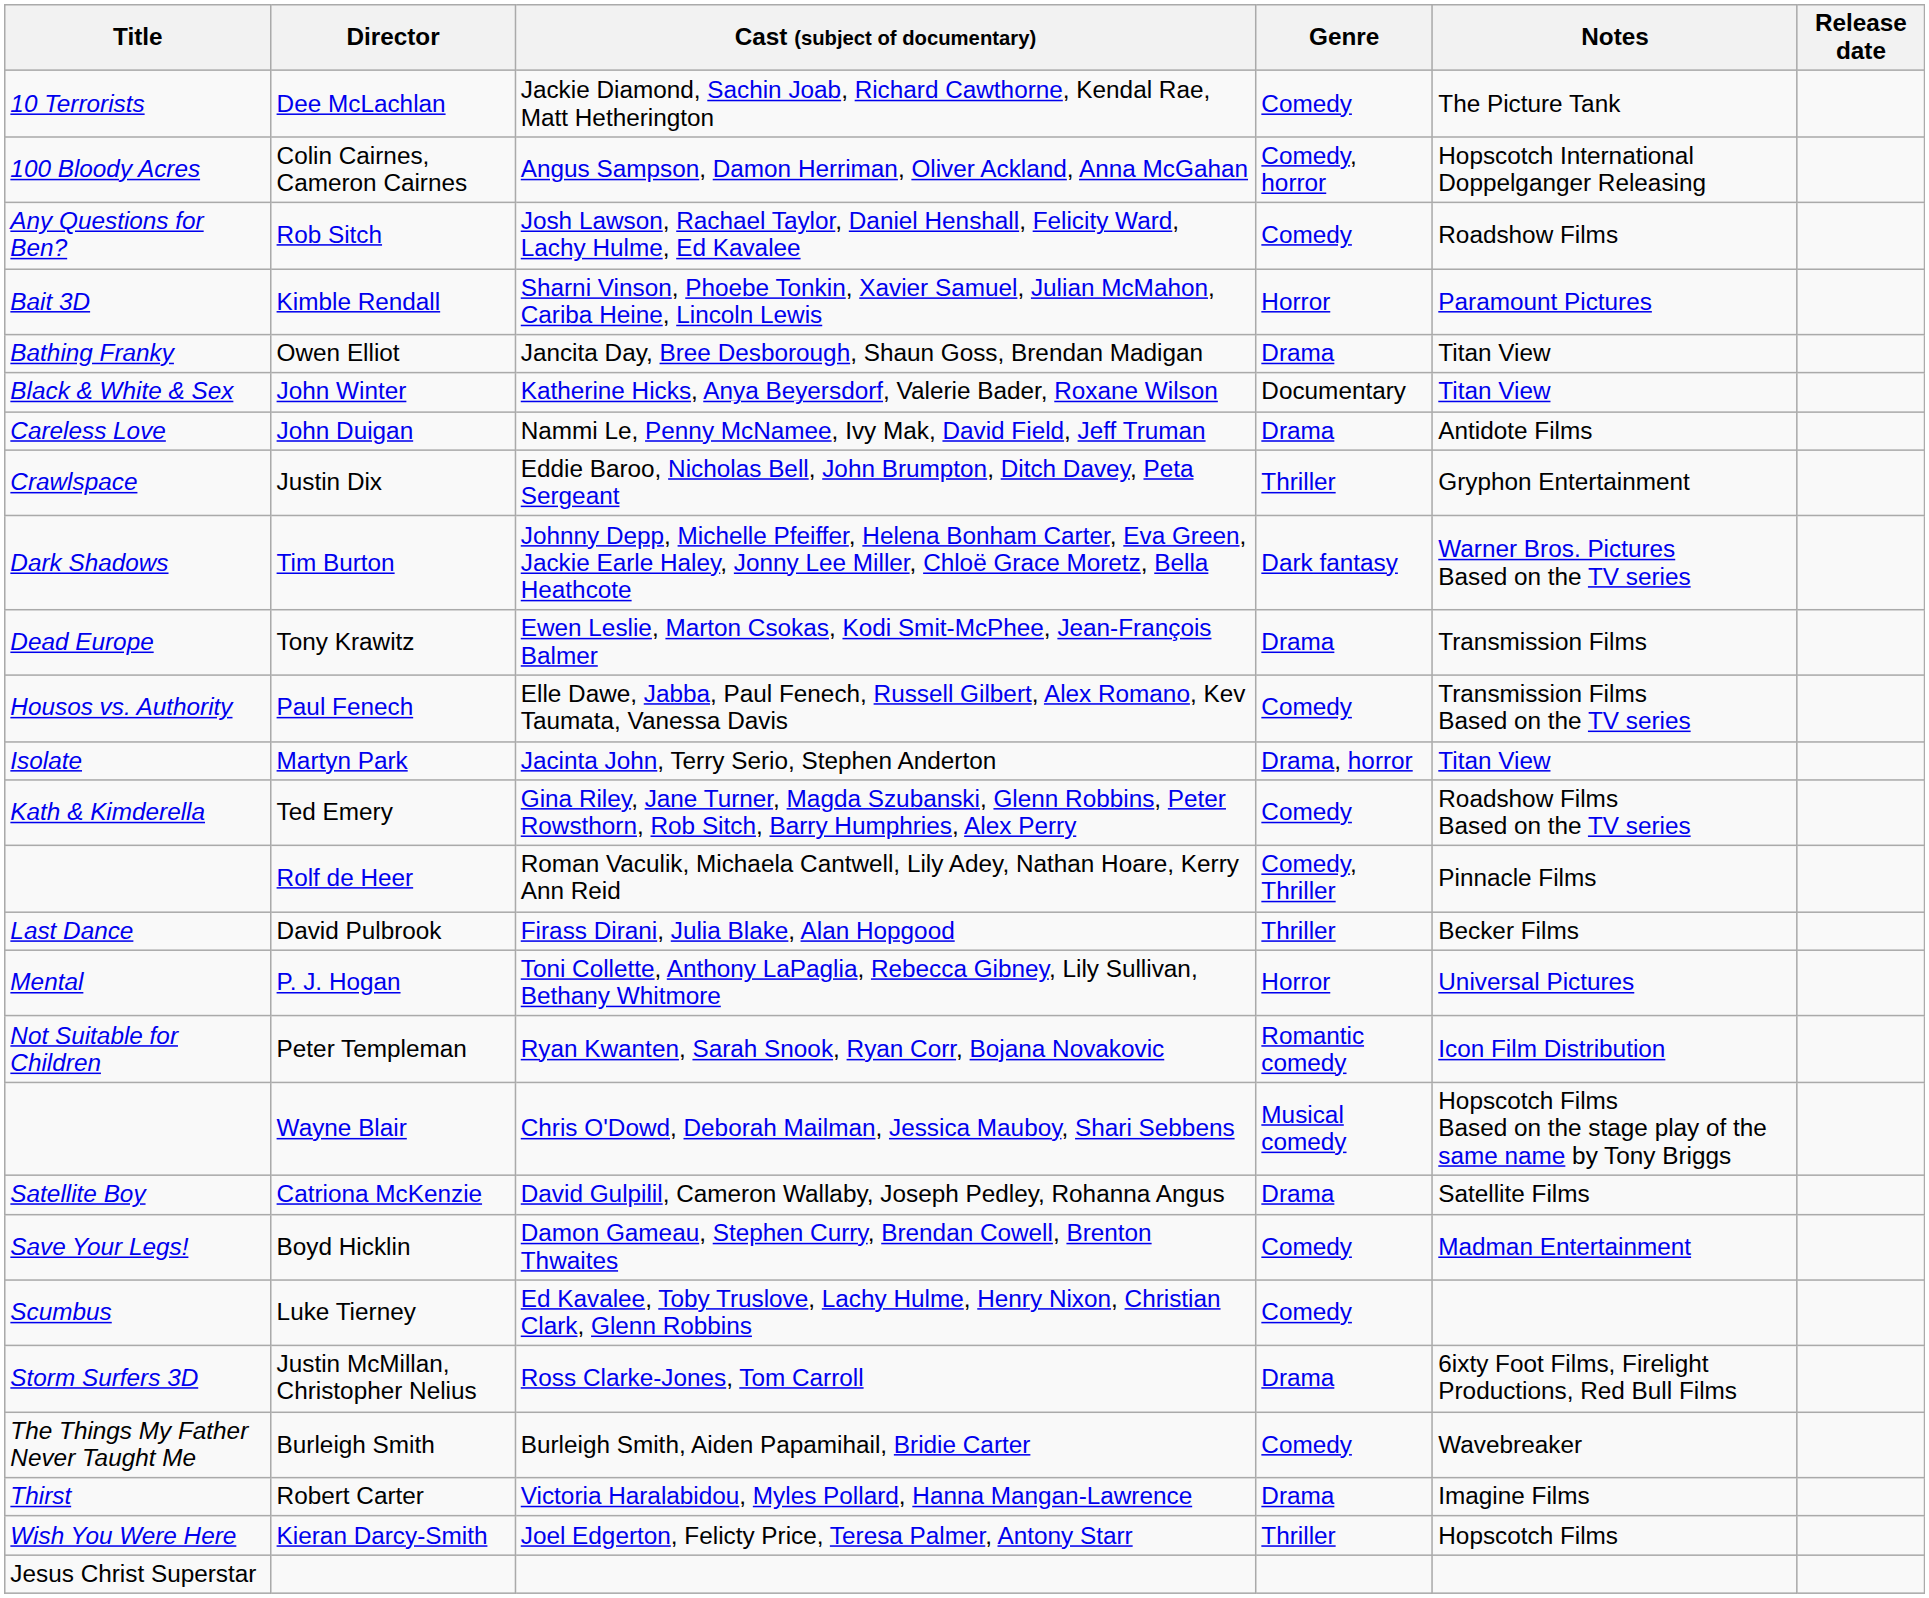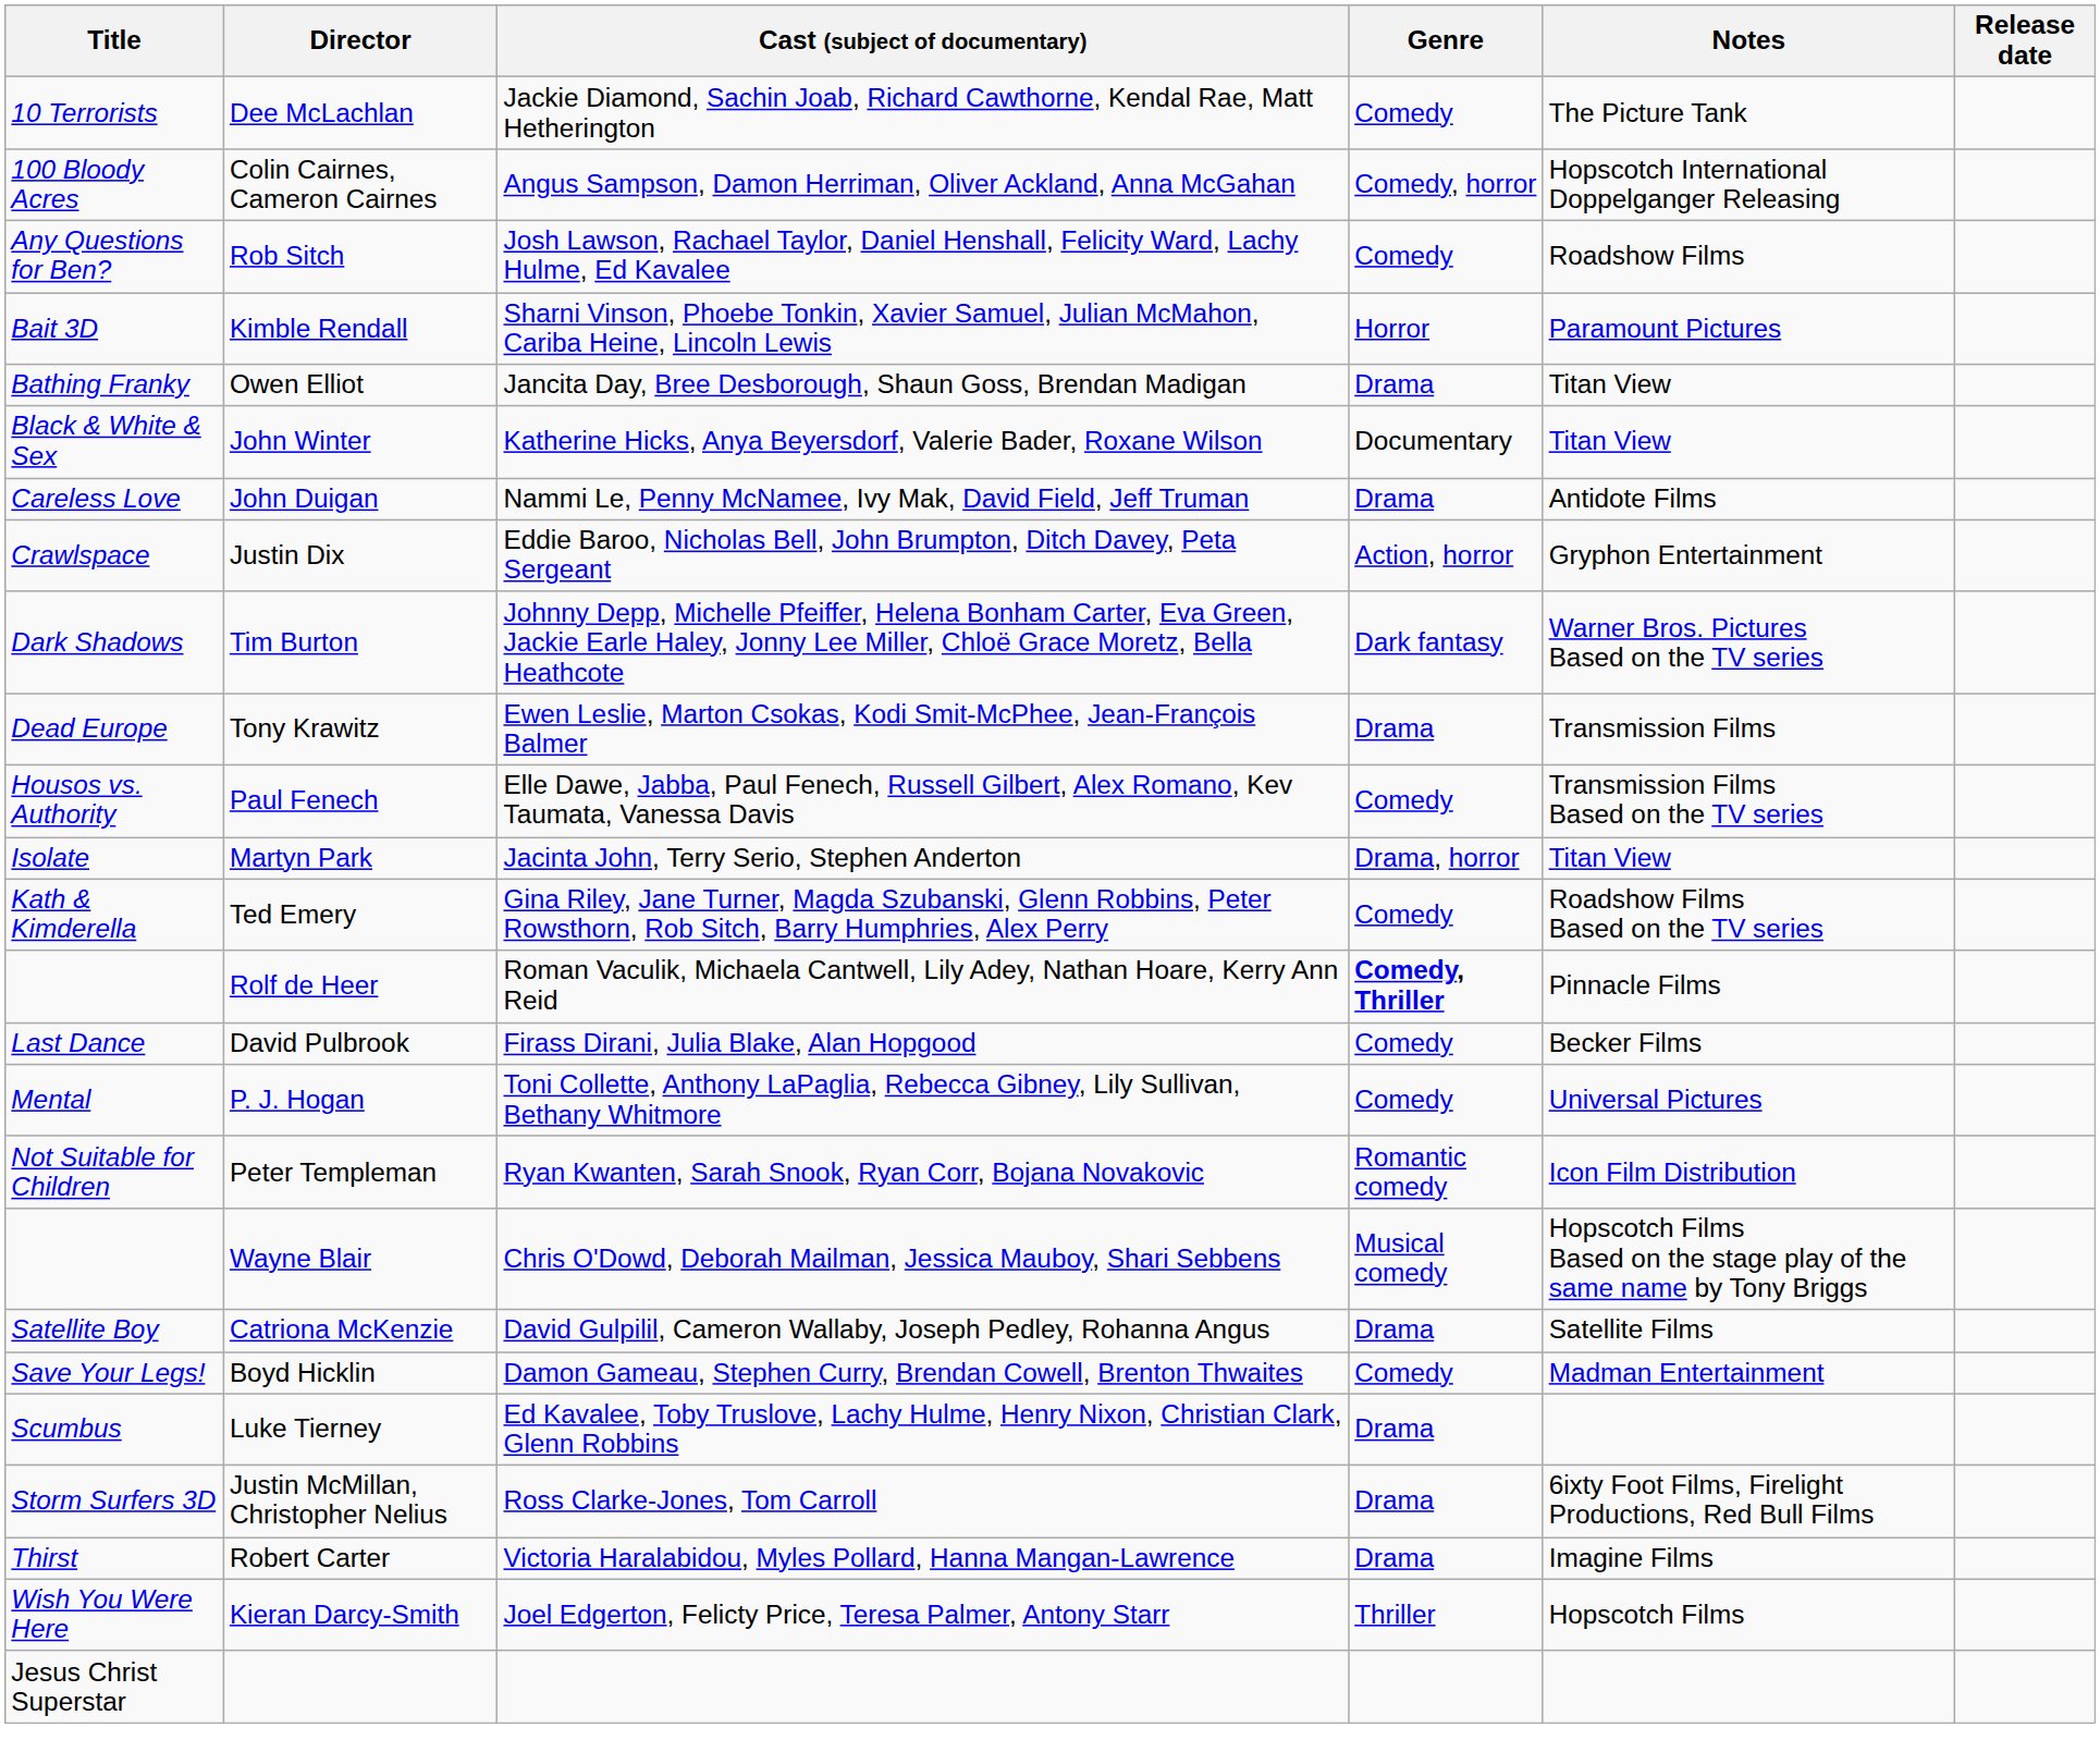 <table class="wikitable sortable" style="width:100%;">
 <tr>
 <th>Title</th>
 <th>Director</th>
 <th>Cast <small>(subject of documentary)</small></th>
 <th>Genre</th>
 <th>Notes</th>
 <th>Release date</th>
 </tr>
 <tr>
 <td><span></span> <em><a href='#'>10 Terrorists</a></em></td>
 <td><a href='#'>Dee McLachlan</a></td>
 <td>Jackie Diamond, <a href='#'>Sachin Joab</a>, <a href='#'>Richard Cawthorne</a>, Kendal Rae, Matt Hetherington</td>
 <td><a href='#'>Comedy</a></td>
 <td>The Picture Tank</td>
 <td></td>
 </tr>
 <tr>
 <td><em><a href='#'>100 Bloody Acres</a></em></td>
 <td>Colin Cairnes, Cameron Cairnes</td>
 <td><a href='#'>Angus Sampson</a>, <a href='#'>Damon Herriman</a>, <a href='#'>Oliver Ackland</a>, <a href='#'>Anna McGahan</a></td>
 <td><a href='#'>Comedy</a>, <a href='#'>horror</a></td>
 <td>Hopscotch International<br>Doppelganger Releasing</td>
 <td></td>
 </tr>
 <tr>
 <td><span></span> <em><a href='#'>Any Questions for Ben?</a></em></td>
 <td><a href='#'>Rob Sitch</a></td>
 <td><a href='#'>Josh Lawson</a>, <a href='#'>Rachael Taylor</a>, <a href='#'>Daniel Henshall</a>, <a href='#'>Felicity Ward</a>, <a href='#'>Lachy Hulme</a>, <a href='#'>Ed Kavalee</a></td>
 <td><a href='#'>Comedy</a></td>
 <td>Roadshow Films</td>
 <td></td>
 </tr>
 <tr>
 <td><span></span> <em><a href='#'>Bait 3D</a></em></td>
 <td><a href='#'>Kimble Rendall</a></td>
 <td><a href='#'>Sharni Vinson</a>, <a href='#'>Phoebe Tonkin</a>, <a href='#'>Xavier Samuel</a>, <a href='#'>Julian McMahon</a>, <a href='#'>Cariba Heine</a>, <a href='#'>Lincoln Lewis</a></td>
 <td><a href='#'>Horror</a></td>
 <td><a href='#'>Paramount Pictures</a></td>
 <td></td>
 </tr>
 <tr>
 <td><em><a href='#'>Bathing Franky</a></em></td>
 <td>Owen Elliot</td>
 <td>Jancita Day, <a href='#'>Bree Desborough</a>, Shaun Goss, Brendan Madigan</td>
 <td><a href='#'>Drama</a></td>
 <td>Titan View</td>
 <td></td>
 </tr>
 <tr>
 <td><em><a href='#'>Black & White & Sex</a></em></td>
 <td><a href='#'>John Winter</a></td>
 <td><a href='#'>Katherine Hicks</a>, <a href='#'>Anya Beyersdorf</a>, Valerie Bader, <a href='#'>Roxane Wilson</a></td>
 <td>Documentary</td>
 <td><a href='#'>Titan View</a></td>
 <td></td>
 </tr>
 <tr>
 <td><span></span> <em><a href='#'>Careless Love</a></em></td>
 <td><a href='#'>John Duigan</a></td>
 <td>Nammi Le, <a href='#'>Penny McNamee</a>, Ivy Mak, <a href='#'>David Field</a>, <a href='#'>Jeff Truman</a></td>
 <td><a href='#'>Drama</a></td>
 <td>Antidote Films</td>
 <td></td>
 </tr>
 <tr>
 <td><em><a href='#'>Crawlspace</a></em></td>
 <td>Justin Dix</td>
 <td>Eddie Baroo, <a href='#'>Nicholas Bell</a>, <a href='#'>John Brumpton</a>, <a href='#'>Ditch Davey</a>, <a href='#'>Peta Sergeant</a></td>
-<td><a href='#'>Thriller</a></td>
+<td><a href='#'>Action</a>, <a href='#'>horror</a></td>
 <td>Gryphon Entertainment</td>
 <td></td>
 </tr>
 <tr>
 <td><span></span> <em><a href='#'>Dark Shadows</a></em></td>
 <td><a href='#'>Tim Burton</a></td>
 <td><a href='#'>Johnny Depp</a>, <a href='#'>Michelle Pfeiffer</a>, <a href='#'>Helena Bonham Carter</a>, <a href='#'>Eva Green</a>, <a href='#'>Jackie Earle Haley</a>, <a href='#'>Jonny Lee Miller</a>, <a href='#'>Chloë Grace Moretz</a>, <a href='#'>Bella Heathcote</a></td>
 <td><a href='#'>Dark fantasy</a></td>
 <td><a href='#'>Warner Bros. Pictures</a><br>Based on the <a href='#'>TV series</a></td>
 <td></td>
 </tr>
 <tr>
 <td><em><a href='#'>Dead Europe</a></em></td>
 <td>Tony Krawitz</td>
 <td><a href='#'>Ewen Leslie</a>, <a href='#'>Marton Csokas</a>, <a href='#'>Kodi Smit-McPhee</a>, <a href='#'>Jean-François Balmer</a></td>
 <td><a href='#'>Drama</a></td>
 <td>Transmission Films</td>
 <td></td>
 </tr>
 <tr>
 <td><span></span> <em><a href='#'>Housos vs. Authority</a></em></td>
 <td><a href='#'>Paul Fenech</a></td>
 <td>Elle Dawe, <a href='#'>Jabba</a>, Paul Fenech, <a href='#'>Russell Gilbert</a>, <a href='#'>Alex Romano</a>, Kev Taumata, Vanessa Davis</td>
 <td><a href='#'>Comedy</a></td>
 <td>Transmission Films<br>Based on the <a href='#'>TV series</a></td>
 <td></td>
 </tr>
 <tr>
 <td><span></span> <em><a href='#'>Isolate</a></em></td>
 <td><a href='#'>Martyn Park</a></td>
 <td><a href='#'>Jacinta John</a>, Terry Serio, Stephen Anderton</td>
 <td><a href='#'>Drama</a>, <a href='#'>horror</a></td>
 <td><a href='#'>Titan View</a></td>
 <td></td>
 </tr>
 <tr>
 <td><span></span> <em><a href='#'>Kath & Kimderella</a></em></td>
 <td>Ted Emery</td>
 <td><a href='#'>Gina Riley</a>, <a href='#'>Jane Turner</a>, <a href='#'>Magda Szubanski</a>, <a href='#'>Glenn Robbins</a>, <a href='#'>Peter Rowsthorn</a>, <a href='#'>Rob Sitch</a>, <a href='#'>Barry Humphries</a>, <a href='#'>Alex Perry</a></td>
 <td><a href='#'>Comedy</a></td>
 <td>Roadshow Films<br>Based on the <a href='#'>TV series</a></td>
 <td></td>
 </tr>
 <tr>
 <td><em></em></td>
 <td><a href='#'>Rolf de Heer</a></td>
 <td>Roman Vaculik, Michaela Cantwell, Lily Adey, Nathan Hoare, Kerry Ann Reid</td>
-<td><a href='#'>Comedy</a>, <a href='#'>Thriller</a></td>
+<td><strong><a href='#'>Comedy</a>, <a href='#'>Thriller</a></strong></td>
 <td>Pinnacle Films</td>
 <td></td>
 </tr>
 <tr>
 <td><span></span> <em><a href='#'>Last Dance</a></em></td>
 <td>David Pulbrook</td>
 <td><a href='#'>Firass Dirani</a>, <a href='#'>Julia Blake</a>, <a href='#'>Alan Hopgood</a></td>
-<td><a href='#'>Thriller</a></td>
+<td><a href='#'>Comedy</a></td>
 <td>Becker Films</td>
 <td></td>
 </tr>
 <tr>
 <td><span></span> <em><a href='#'>Mental</a></em></td>
 <td><a href='#'>P. J. Hogan</a></td>
 <td><a href='#'>Toni Collette</a>, <a href='#'>Anthony LaPaglia</a>, <a href='#'>Rebecca Gibney</a>, Lily Sullivan, <a href='#'>Bethany Whitmore</a></td>
-<td><a href='#'>Horror</a></td>
+<td><a href='#'>Comedy</a></td>
 <td><a href='#'>Universal Pictures</a></td>
 <td></td>
 </tr>
 <tr>
 <td><span></span> <em><a href='#'>Not Suitable for Children</a></em></td>
 <td>Peter Templeman</td>
 <td><a href='#'>Ryan Kwanten</a>, <a href='#'>Sarah Snook</a>, <a href='#'>Ryan Corr</a>, <a href='#'>Bojana Novakovic</a></td>
 <td><a href='#'>Romantic comedy</a></td>
 <td><a href='#'>Icon Film Distribution</a></td>
 <td></td>
 </tr>
 <tr>
 <td><span></span> <em></em></td>
 <td><a href='#'>Wayne Blair</a></td>
 <td><a href='#'>Chris O'Dowd</a>, <a href='#'>Deborah Mailman</a>, <a href='#'>Jessica Mauboy</a>, <a href='#'>Shari Sebbens</a></td>
 <td><a href='#'>Musical</a> <a href='#'>comedy</a></td>
 <td>Hopscotch Films<br>Based on the stage play of the <a href='#'>same name</a> by Tony Briggs</td>
 <td></td>
 </tr>
 <tr>
 <td><em><a href='#'>Satellite Boy</a></em></td>
 <td><a href='#'>Catriona McKenzie</a></td>
 <td><a href='#'>David Gulpilil</a>, Cameron Wallaby, Joseph Pedley, Rohanna Angus</td>
 <td><a href='#'>Drama</a></td>
 <td>Satellite Films</td>
 <td></td>
 </tr>
 <tr>
 <td><em><a href='#'>Save Your Legs!</a></em></td>
 <td>Boyd Hicklin</td>
 <td><a href='#'>Damon Gameau</a>, <a href='#'>Stephen Curry</a>, <a href='#'>Brendan Cowell</a>, <a href='#'>Brenton Thwaites</a></td>
 <td><a href='#'>Comedy</a></td>
 <td><a href='#'>Madman Entertainment</a></td>
 <td></td>
 </tr>
 <tr>
 <td><em><a href='#'>Scumbus</a></em></td>
 <td>Luke Tierney</td>
 <td><a href='#'>Ed Kavalee</a>, <a href='#'>Toby Truslove</a>, <a href='#'>Lachy Hulme</a>, <a href='#'>Henry Nixon</a>, <a href='#'>Christian Clark</a>, <a href='#'>Glenn Robbins</a></td>
-<td><a href='#'>Comedy</a></td>
+<td><a href='#'>Drama</a></td>
 <td></td>
 <td></td>
 </tr>
 <tr>
 <td><em><a href='#'>Storm Surfers 3D</a></em></td>
 <td>Justin McMillan, Christopher Nelius</td>
 <td><a href='#'>Ross Clarke-Jones</a>, <a href='#'>Tom Carroll</a></td>
 <td><a href='#'>Drama</a></td>
 <td>6ixty Foot Films, Firelight Productions, Red Bull Films</td>
-<td></td>
-</tr>
-<tr>
-<td><em>The Things My Father Never Taught Me</em></td>
-<td>Burleigh Smith</td>
-<td>Burleigh Smith, Aiden Papamihail, <a href='#'>Bridie Carter</a></td>
-<td><a href='#'>Comedy</a></td>
-<td>Wavebreaker</td>
 <td></td>
 </tr>
 <tr>
 <td><span></span> <em><a href='#'>Thirst</a></em></td>
 <td>Robert Carter</td>
 <td><a href='#'>Victoria Haralabidou</a>, <a href='#'>Myles Pollard</a>, <a href='#'>Hanna Mangan-Lawrence</a></td>
 <td><a href='#'>Drama</a></td>
 <td>Imagine Films</td>
 <td></td>
 </tr>
 <tr>
 <td><span></span> <em><a href='#'>Wish You Were Here</a></em></td>
 <td><a href='#'>Kieran Darcy-Smith</a></td>
 <td><a href='#'>Joel Edgerton</a>, Felicty Price, <a href='#'>Teresa Palmer</a>, <a href='#'>Antony Starr</a></td>
 <td><a href='#'>Thriller</a></td>
 <td>Hopscotch Films</td>
 <td></td>
 </tr>
 <tr>
 <td>Jesus Christ Superstar</td>
 <td></td>
 <td></td>
 <td></td>
 <td></td>
 <td></td>
 </tr>
 </table>
